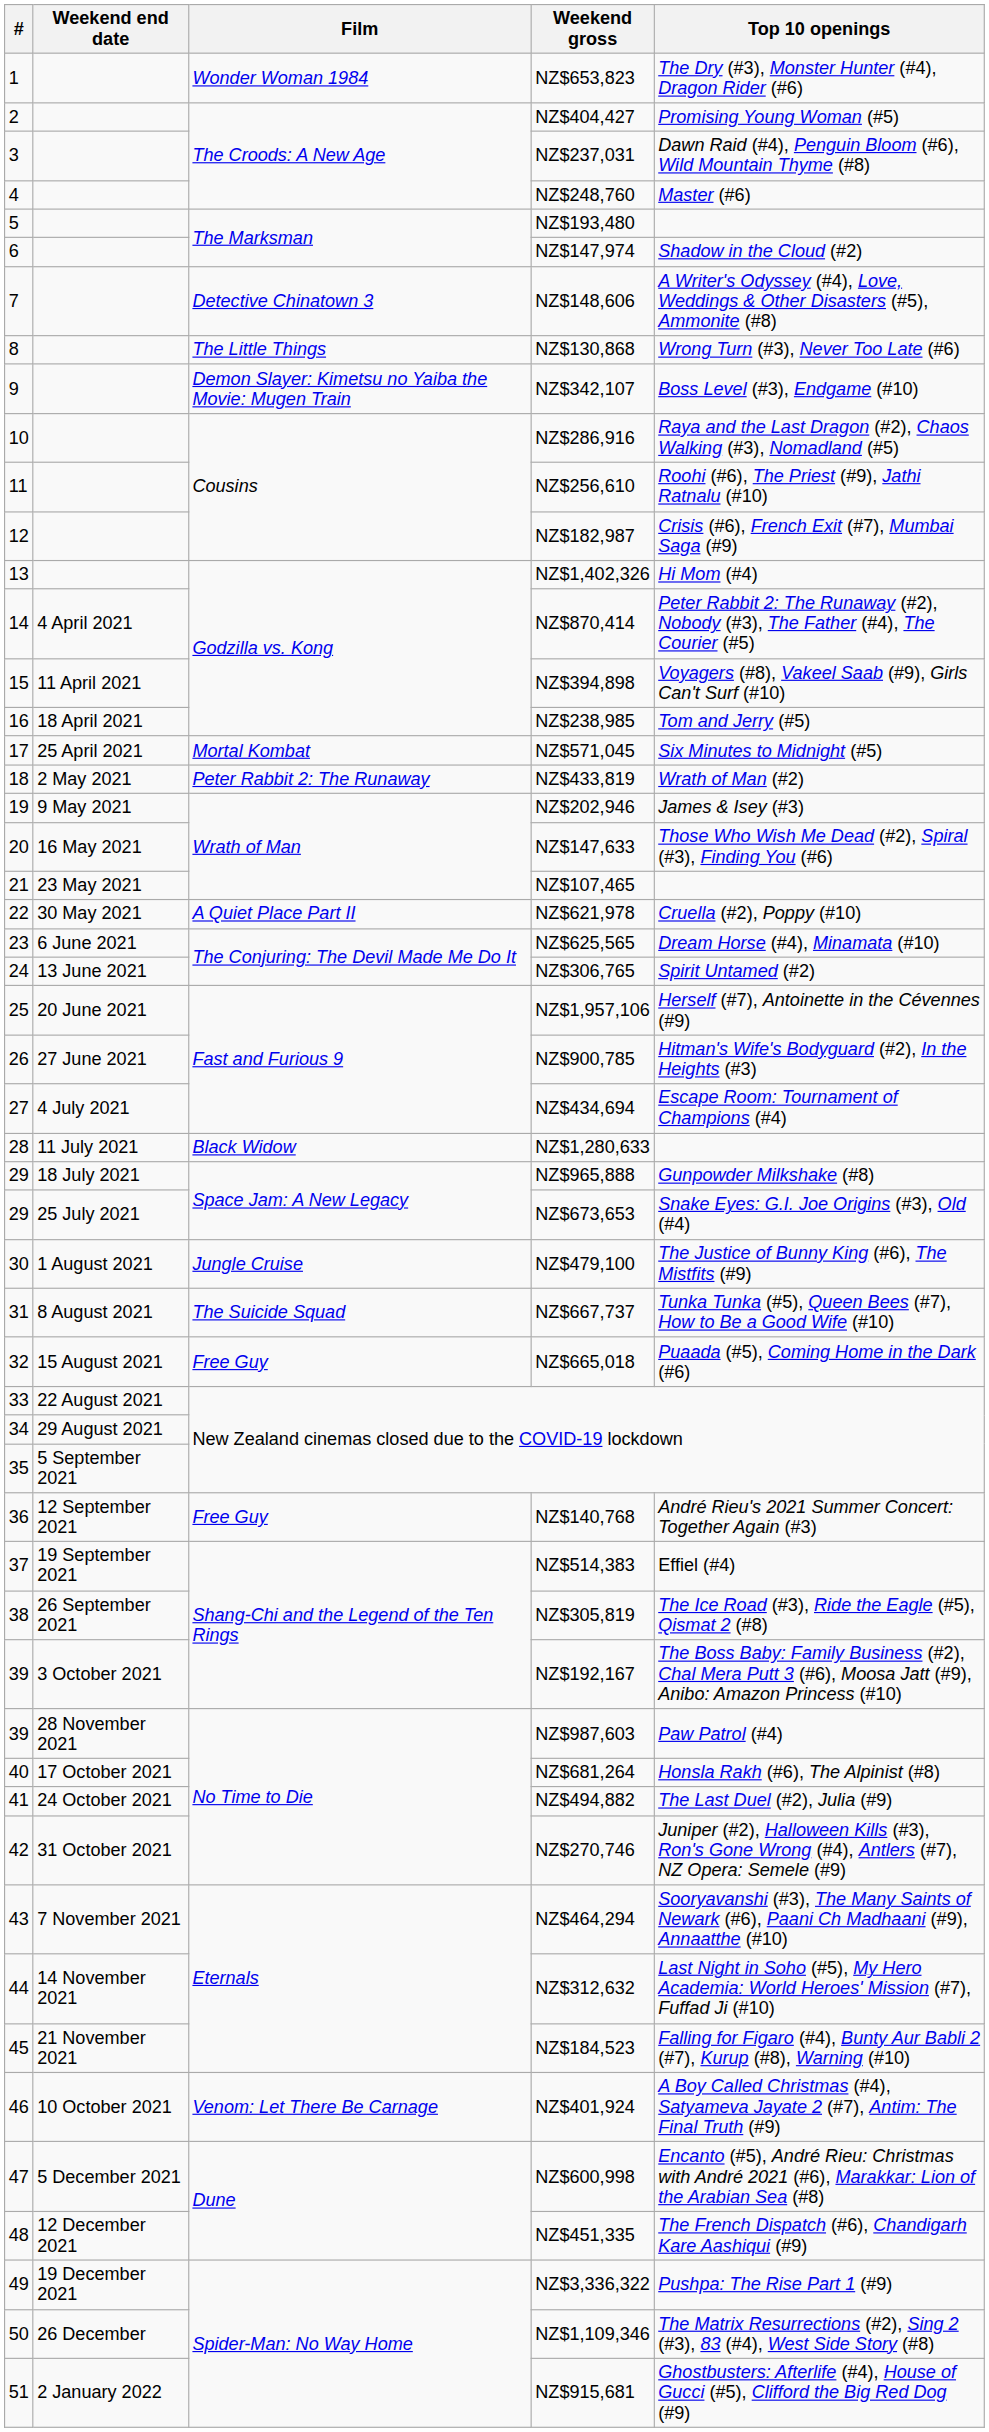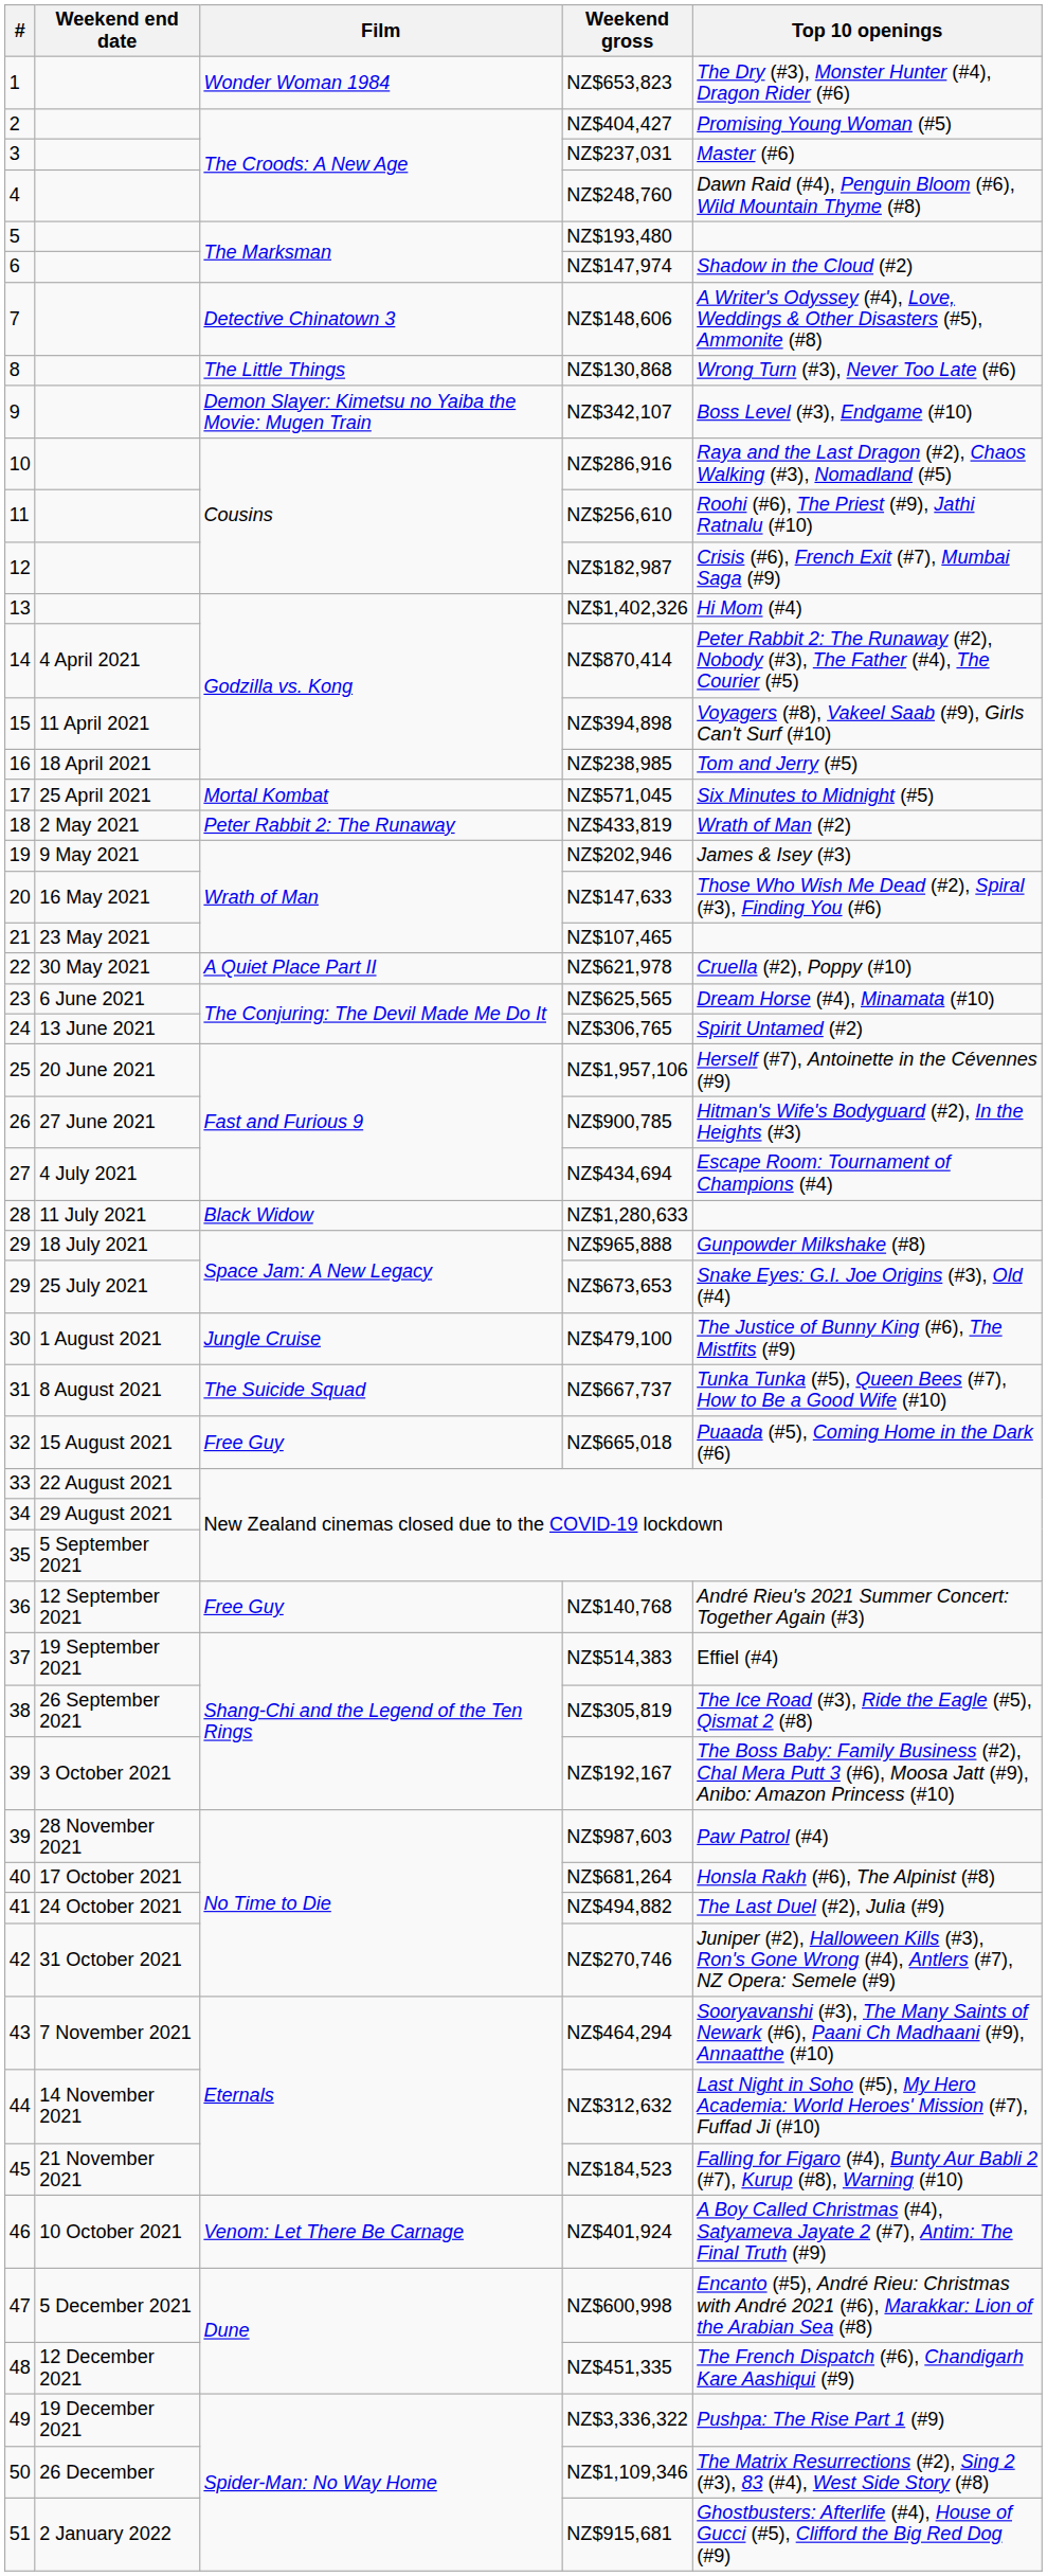 <table class="wikitable sortable">
 <tr>
 <th abbr="Week">#</th>
 <th abbr="Date" style="width:130px">Weekend end date</th>
 <th style="width:35%;">Film</th>
 <th abbr="Gross">Weekend<br>gross</th>
 <th>Top 10 openings</th>
 </tr>
 <tr>
 <td>1</td>
 <td></td>
 <td><em><a href='#'>Wonder Woman 1984</a></em></td>
 <td>NZ$653,823</td>
 <td><em><a href='#'>The Dry</a></em> (#3), <em><a href='#'>Monster Hunter</a></em> (#4), <em><a href='#'>Dragon Rider</a></em> (#6)</td>
 </tr>
 <tr>
 <td>2</td>
 <td></td>
 <td rowspan="3"><em><a href='#'>The Croods: A New Age</a></em></td>
 <td>NZ$404,427</td>
 <td><em><a href='#'>Promising Young Woman</a></em> (#5)</td>
 </tr>
 <tr>
 <td>3</td>
 <td></td>
 <td>NZ$237,031</td>
-<td><em>Dawn Raid</em> (#4), <em><a href='#'>Penguin Bloom</a></em> (#6), <em><a href='#'>Wild Mountain Thyme</a></em> (#8)</td>
+<td><em><a href='#'>Master</a></em> (#6)</td>
 </tr>
 <tr>
 <td>4</td>
 <td></td>
 <td>NZ$248,760</td>
-<td><em><a href='#'>Master</a></em> (#6)</td>
+<td><em>Dawn Raid</em> (#4), <em><a href='#'>Penguin Bloom</a></em> (#6), <em><a href='#'>Wild Mountain Thyme</a></em> (#8)</td>
 </tr>
 <tr>
 <td>5</td>
 <td></td>
 <td rowspan="2"><em><a href='#'>The Marksman</a></em></td>
 <td>NZ$193,480</td>
 <td></td>
 </tr>
 <tr>
 <td>6</td>
 <td></td>
 <td>NZ$147,974</td>
 <td><em><a href='#'>Shadow in the Cloud</a></em> (#2)</td>
 </tr>
 <tr>
 <td>7</td>
 <td></td>
 <td><em><a href='#'>Detective Chinatown 3</a></em></td>
 <td>NZ$148,606</td>
 <td><em><a href='#'>A Writer's Odyssey</a></em> (#4), <em><a href='#'>Love, Weddings & Other Disasters</a></em> (#5), <em><a href='#'>Ammonite</a></em> (#8)</td>
 </tr>
 <tr>
 <td>8</td>
 <td></td>
 <td><em><a href='#'>The Little Things</a></em></td>
 <td>NZ$130,868</td>
 <td><em><a href='#'>Wrong Turn</a></em> (#3), <em><a href='#'>Never Too Late</a></em> (#6)</td>
 </tr>
 <tr>
 <td>9</td>
 <td></td>
 <td><em><a href='#'>Demon Slayer: Kimetsu no Yaiba the Movie: Mugen Train</a></em></td>
 <td>NZ$342,107</td>
 <td><em><a href='#'>Boss Level</a></em> (#3), <em><a href='#'>Endgame</a></em> (#10)</td>
 </tr>
 <tr>
 <td>10</td>
 <td></td>
 <td rowspan="3"><em>Cousins</em></td>
 <td>NZ$286,916</td>
 <td><em><a href='#'>Raya and the Last Dragon</a></em> (#2), <em><a href='#'>Chaos Walking</a></em> (#3), <em><a href='#'>Nomadland</a></em> (#5)</td>
 </tr>
 <tr>
 <td>11</td>
 <td></td>
 <td>NZ$256,610</td>
 <td><em><a href='#'>Roohi</a></em> (#6), <em><a href='#'>The Priest</a></em> (#9), <em><a href='#'>Jathi Ratnalu</a></em> (#10)</td>
 </tr>
 <tr>
 <td>12</td>
 <td></td>
 <td>NZ$182,987</td>
 <td><em><a href='#'>Crisis</a></em> (#6), <em><a href='#'>French Exit</a></em> (#7), <em><a href='#'>Mumbai Saga</a></em> (#9)</td>
 </tr>
 <tr>
 <td>13</td>
 <td></td>
 <td rowspan="4"><em><a href='#'>Godzilla vs. Kong</a></em></td>
 <td>NZ$1,402,326</td>
 <td><em><a href='#'>Hi Mom</a></em> (#4)</td>
 </tr>
 <tr>
 <td>14</td>
 <td>4 April 2021</td>
 <td>NZ$870,414</td>
 <td><em><a href='#'>Peter Rabbit 2: The Runaway</a></em> (#2), <em><a href='#'>Nobody</a></em> (#3), <em><a href='#'>The Father</a></em> (#4), <em><a href='#'>The Courier</a></em> (#5)</td>
 </tr>
 <tr>
 <td>15</td>
 <td>11 April 2021</td>
 <td>NZ$394,898</td>
 <td><em><a href='#'>Voyagers</a></em> (#8), <em><a href='#'>Vakeel Saab</a></em> (#9), <em>Girls Can't Surf</em> (#10)</td>
 </tr>
 <tr>
 <td>16</td>
 <td>18 April 2021</td>
 <td>NZ$238,985</td>
 <td><em><a href='#'>Tom and Jerry</a></em> (#5)</td>
 </tr>
 <tr>
 <td>17</td>
 <td>25 April 2021</td>
 <td><em><a href='#'>Mortal Kombat</a></em></td>
 <td>NZ$571,045</td>
 <td><em><a href='#'>Six Minutes to Midnight</a></em> (#5)</td>
 </tr>
 <tr>
 <td>18</td>
 <td>2 May 2021</td>
 <td><em><a href='#'>Peter Rabbit 2: The Runaway</a></em></td>
 <td>NZ$433,819</td>
 <td><em><a href='#'>Wrath of Man</a></em> (#2)</td>
 </tr>
 <tr>
 <td>19</td>
 <td>9 May 2021</td>
 <td rowspan="3"><em><a href='#'>Wrath of Man</a></em></td>
 <td>NZ$202,946</td>
 <td><em>James & Isey</em> (#3)</td>
 </tr>
 <tr>
 <td>20</td>
 <td>16 May 2021</td>
 <td>NZ$147,633</td>
 <td><em><a href='#'>Those Who Wish Me Dead</a></em> (#2), <em><a href='#'>Spiral</a></em> (#3), <em><a href='#'>Finding You</a></em> (#6)</td>
 </tr>
 <tr>
 <td>21</td>
 <td>23 May 2021</td>
 <td>NZ$107,465</td>
 <td></td>
 </tr>
 <tr>
 <td>22</td>
 <td>30 May 2021</td>
 <td><em><a href='#'>A Quiet Place Part II</a></em></td>
 <td>NZ$621,978</td>
 <td><em><a href='#'>Cruella</a></em> (#2), <em>Poppy</em> (#10)</td>
 </tr>
 <tr>
 <td>23</td>
 <td>6 June 2021</td>
 <td rowspan="2"><em><a href='#'>The Conjuring: The Devil Made Me Do It</a></em></td>
 <td>NZ$625,565</td>
 <td><em><a href='#'>Dream Horse</a></em> (#4), <em><a href='#'>Minamata</a></em> (#10)</td>
 </tr>
 <tr>
 <td>24</td>
 <td>13 June 2021</td>
 <td>NZ$306,765</td>
 <td><em><a href='#'>Spirit Untamed</a></em> (#2)</td>
 </tr>
 <tr>
 <td>25</td>
 <td>20 June 2021</td>
 <td rowspan="3"><em><a href='#'>Fast and Furious 9</a></em></td>
 <td>NZ$1,957,106</td>
 <td><em><a href='#'>Herself</a></em> (#7), <em>Antoinette in the Cévennes</em> (#9)</td>
 </tr>
 <tr>
 <td>26</td>
 <td>27 June 2021</td>
 <td>NZ$900,785</td>
 <td><em><a href='#'>Hitman's Wife's Bodyguard</a></em> (#2), <em><a href='#'>In the Heights</a></em> (#3)</td>
 </tr>
 <tr>
 <td>27</td>
 <td>4 July 2021</td>
 <td>NZ$434,694</td>
 <td><em><a href='#'>Escape Room: Tournament of Champions</a></em> (#4)</td>
 </tr>
 <tr>
 <td>28</td>
 <td>11 July 2021</td>
 <td><em><a href='#'>Black Widow</a></em></td>
 <td>NZ$1,280,633</td>
 <td></td>
 </tr>
 <tr>
 <td>29</td>
 <td>18 July 2021</td>
 <td rowspan="2"><em><a href='#'>Space Jam: A New Legacy</a></em></td>
 <td>NZ$965,888</td>
 <td><em><a href='#'>Gunpowder Milkshake</a></em> (#8)</td>
 </tr>
 <tr>
 <td>29</td>
 <td>25 July 2021</td>
 <td>NZ$673,653</td>
 <td><em><a href='#'>Snake Eyes: G.I. Joe Origins</a></em> (#3), <em><a href='#'>Old</a></em> (#4)</td>
 </tr>
 <tr>
 <td>30</td>
 <td>1 August 2021</td>
 <td><em><a href='#'>Jungle Cruise</a></em></td>
 <td>NZ$479,100</td>
 <td><em><a href='#'>The Justice of Bunny King</a></em> (#6), <em><a href='#'>The Mistfits</a></em> (#9)</td>
 </tr>
 <tr>
 <td>31</td>
 <td>8 August 2021</td>
 <td><em><a href='#'>The Suicide Squad</a></em></td>
 <td>NZ$667,737</td>
 <td><em><a href='#'>Tunka Tunka</a></em> (#5), <em><a href='#'>Queen Bees</a></em> (#7), <em><a href='#'>How to Be a Good Wife</a></em> (#10)</td>
 </tr>
 <tr>
 <td>32</td>
 <td>15 August 2021</td>
 <td><em><a href='#'>Free Guy</a></em></td>
 <td>NZ$665,018</td>
 <td><em><a href='#'>Puaada</a></em> (#5), <em><a href='#'>Coming Home in the Dark</a></em> (#6)</td>
 </tr>
 <tr>
 <td>33</td>
 <td>22 August 2021</td>
 <td colspan="3" rowspan="3">New Zealand cinemas closed due to the <a href='#'>COVID-19</a> lockdown</td>
 </tr>
 <tr>
 <td>34</td>
 <td>29 August 2021</td>
 </tr>
 <tr>
 <td>35</td>
 <td>5 September 2021</td>
 </tr>
 <tr>
 <td>36</td>
 <td>12 September 2021</td>
 <td><em><a href='#'>Free Guy</a></em></td>
 <td>NZ$140,768</td>
 <td><em>André Rieu's 2021 Summer Concert: Together Again</em> (#3)</td>
 </tr>
 <tr>
 <td>37</td>
 <td>19 September 2021</td>
 <td rowspan="3"><em><a href='#'>Shang-Chi and the Legend of the Ten Rings</a></em></td>
 <td>NZ$514,383</td>
 <td>Effiel (#4)</td>
 </tr>
 <tr>
 <td>38</td>
 <td>26 September 2021</td>
 <td>NZ$305,819</td>
 <td><em><a href='#'>The Ice Road</a></em> (#3), <em><a href='#'>Ride the Eagle</a></em> (#5), <em><a href='#'>Qismat 2</a></em> (#8)</td>
 </tr>
 <tr>
 <td>39</td>
 <td>3 October 2021</td>
 <td>NZ$192,167</td>
 <td><em><a href='#'>The Boss Baby: Family Business</a></em> (#2), <em><a href='#'>Chal Mera Putt 3</a></em> (#6), <em>Moosa Jatt</em> (#9), <em>Anibo: Amazon Princess</em> (#10)</td>
 </tr>
 <tr>
 <td>39</td>
 <td>28 November 2021</td>
 <td rowspan="4"><em><a href='#'>No Time to Die</a></em></td>
 <td>NZ$987,603</td>
 <td><em><a href='#'>Paw Patrol</a></em> (#4)</td>
 </tr>
 <tr>
 <td>40</td>
 <td>17 October 2021</td>
 <td>NZ$681,264</td>
 <td><em><a href='#'>Honsla Rakh</a></em> (#6), <em>The Alpinist</em> (#8)</td>
 </tr>
 <tr>
 <td>41</td>
 <td>24 October 2021</td>
 <td>NZ$494,882</td>
 <td><em><a href='#'>The Last Duel</a></em> (#2), <em>Julia</em> (#9)</td>
 </tr>
 <tr>
 <td>42</td>
 <td>31 October 2021</td>
 <td>NZ$270,746</td>
 <td><em>Juniper</em> (#2), <em><a href='#'>Halloween Kills</a></em> (#3), <em><a href='#'>Ron's Gone Wrong</a></em> (#4), <em><a href='#'>Antlers</a></em> (#7), <em>NZ Opera: Semele</em> (#9)</td>
 </tr>
 <tr>
 <td>43</td>
 <td>7 November 2021</td>
 <td rowspan="3"><em><a href='#'>Eternals</a></em></td>
 <td>NZ$464,294</td>
 <td><em><a href='#'>Sooryavanshi</a></em> (#3), <em><a href='#'>The Many Saints of Newark</a></em> (#6), <em><a href='#'>Paani Ch Madhaani</a></em> (#9), <em><a href='#'>Annaatthe</a></em> (#10)</td>
 </tr>
 <tr>
 <td>44</td>
 <td>14 November 2021</td>
 <td>NZ$312,632</td>
 <td><em><a href='#'>Last Night in Soho</a></em> (#5), <em><a href='#'>My Hero Academia: World Heroes' Mission</a></em> (#7), <em>Fuffad Ji</em> (#10)</td>
 </tr>
 <tr>
 <td>45</td>
 <td>21 November 2021</td>
 <td>NZ$184,523</td>
 <td><em><a href='#'>Falling for Figaro</a></em> (#4), <em><a href='#'>Bunty Aur Babli 2</a></em> (#7), <em><a href='#'>Kurup</a></em> (#8), <em><a href='#'>Warning</a></em> (#10)</td>
 </tr>
 <tr>
 <td>46</td>
 <td>10 October 2021</td>
 <td><em><a href='#'>Venom: Let There Be Carnage</a></em></td>
 <td>NZ$401,924</td>
 <td><em><a href='#'>A Boy Called Christmas</a></em> (#4), <em><a href='#'>Satyameva Jayate 2</a></em> (#7), <em><a href='#'>Antim: The Final Truth</a></em> (#9)</td>
 </tr>
 <tr>
 <td>47</td>
 <td>5 December 2021</td>
 <td rowspan="2"><em><a href='#'>Dune</a></em></td>
 <td>NZ$600,998</td>
 <td><em><a href='#'>Encanto</a></em> (#5), <em>André Rieu: Christmas with André 2021</em> (#6), <em><a href='#'>Marakkar: Lion of the Arabian Sea</a></em> (#8)</td>
 </tr>
 <tr>
 <td>48</td>
 <td>12 December 2021</td>
 <td>NZ$451,335</td>
 <td><em><a href='#'>The French Dispatch</a></em> (#6), <em><a href='#'>Chandigarh Kare Aashiqui</a></em> (#9)</td>
 </tr>
 <tr>
 <td>49</td>
 <td>19 December 2021</td>
 <td rowspan="3"><em><a href='#'>Spider-Man: No Way Home</a></em></td>
 <td>NZ$3,336,322</td>
 <td><em><a href='#'>Pushpa: The Rise Part 1</a></em> (#9)</td>
 </tr>
 <tr>
 <td>50</td>
 <td>26 December</td>
 <td>NZ$1,109,346</td>
 <td><em><a href='#'>The Matrix Resurrections</a></em> (#2), <em><a href='#'>Sing 2</a></em> (#3), <em><a href='#'>83</a></em> (#4), <em><a href='#'>West Side Story</a></em> (#8)</td>
 </tr>
 <tr>
 <td>51</td>
 <td>2 January 2022</td>
 <td>NZ$915,681</td>
 <td><em><a href='#'>Ghostbusters: Afterlife</a></em> (#4), <em><a href='#'>House of Gucci</a></em> (#5), <em><a href='#'>Clifford the Big Red Dog</a></em> (#9)</td>
 </tr>
 </table>
